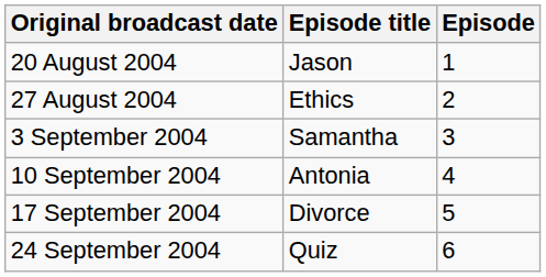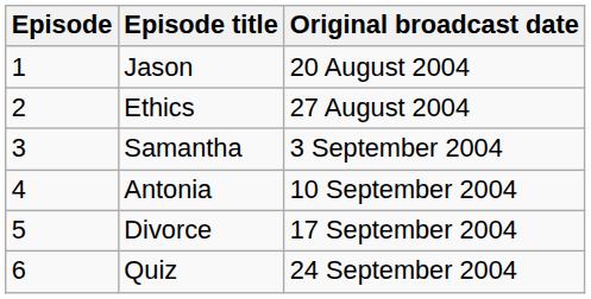 <table class="wikitable">
 <tr>
+<th>Episode</th>
+<th>Episode title</th>
 <th>Original broadcast date</th>
-<th>Episode title</th>
-<th>Episode</th>
 </tr>
 <tr>
+<td>1</td>
+<td>Jason</td>
 <td>20 August 2004</td>
-<td>Jason</td>
-<td>1</td>
 </tr>
 <tr>
+<td>2</td>
+<td>Ethics</td>
 <td>27 August 2004</td>
-<td>Ethics</td>
-<td>2</td>
 </tr>
 <tr>
+<td>3</td>
+<td>Samantha</td>
 <td>3 September 2004</td>
-<td>Samantha</td>
-<td>3</td>
 </tr>
 <tr>
+<td>4</td>
+<td>Antonia</td>
 <td>10 September 2004</td>
-<td>Antonia</td>
-<td>4</td>
 </tr>
 <tr>
+<td>5</td>
+<td>Divorce</td>
 <td>17 September 2004</td>
-<td>Divorce</td>
-<td>5</td>
 </tr>
 <tr>
+<td>6</td>
+<td>Quiz</td>
 <td>24 September 2004</td>
-<td>Quiz</td>
-<td>6</td>
 </tr>
 </table>
